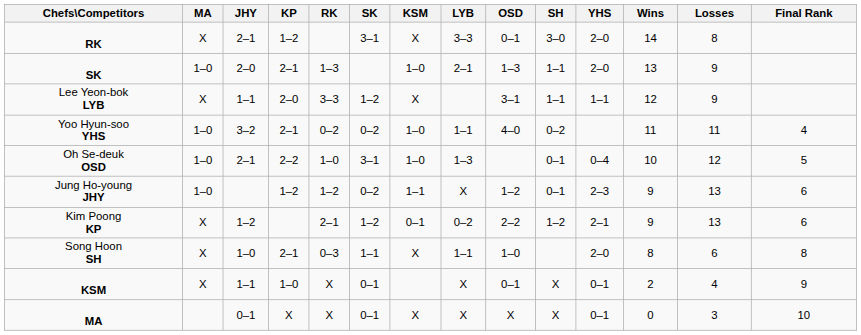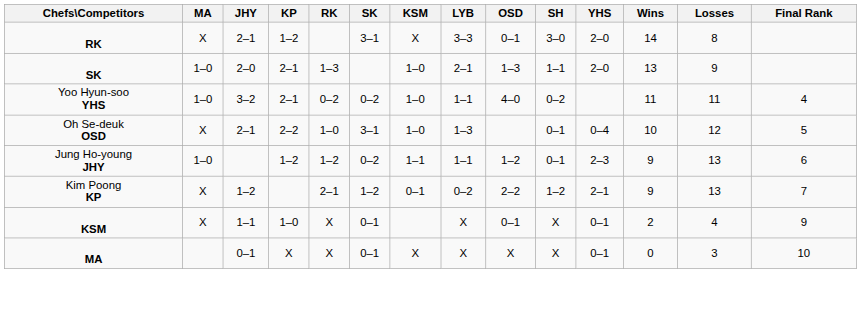 <table class="wikitable sortable" style="text-align:center; width:95%;">
 <tr>
 <th>Chefs\Competitors</th>
 <th>MA</th>
 <th>JHY</th>
 <th>KP</th>
 <th>RK</th>
 <th>SK</th>
 <th>KSM</th>
 <th>LYB</th>
 <th>OSD</th>
 <th>SH</th>
 <th>YHS</th>
 <th>Wins</th>
 <th>Losses</th>
 <th>Final Rank</th>
 </tr>
 <tr>
 <td><br><strong>RK</strong></td>
 <td>X</td>
 <td>2–1</td>
 <td>1–2</td>
 <td></td>
 <td>3–1</td>
 <td>X</td>
 <td>3–3</td>
 <td>0–1</td>
 <td>3–0</td>
 <td>2–0</td>
 <td>14 </td>
 <td>8</td>
 <td></td>
 </tr>
 <tr>
 <td><br><strong>SK</strong></td>
 <td>1–0</td>
 <td>2–0</td>
 <td>2–1</td>
 <td>1–3</td>
 <td></td>
 <td>1–0</td>
 <td>2–1</td>
 <td>1–3</td>
 <td>1–1</td>
 <td>2–0</td>
 <td>13 </td>
 <td>9</td>
 <td></td>
 </tr>
 <tr>
-<td>Lee Yeon-bok<br><strong>LYB</strong></td>
-<td>X</td>
-<td>1–1</td>
-<td>2–0</td>
-<td>3–3</td>
-<td>1–2</td>
-<td>X</td>
-<td></td>
-<td>3–1</td>
-<td>1–1</td>
-<td>1–1</td>
-<td>12 </td>
-<td>9</td>
-<td></td>
-</tr>
-<tr>
 <td>Yoo Hyun-soo<br><strong>YHS</strong></td>
 <td>1–0</td>
 <td>3–2</td>
 <td>2–1</td>
 <td>0–2</td>
 <td>0–2</td>
 <td>1–0</td>
 <td>1–1</td>
 <td>4–0</td>
 <td>0–2</td>
 <td></td>
 <td>11 </td>
 <td>11</td>
 <td>4</td>
 </tr>
 <tr>
 <td>Oh Se-deuk<br><strong>OSD</strong></td>
-<td>1–0</td>
+<td>X</td>
 <td>2–1</td>
 <td>2–2</td>
 <td>1–0</td>
 <td>3–1</td>
 <td>1–0</td>
 <td>1–3</td>
 <td></td>
 <td>0–1</td>
 <td>0–4</td>
 <td>10 </td>
 <td>12</td>
 <td>5</td>
 </tr>
 <tr>
 <td>Jung Ho-young<br><strong>JHY</strong></td>
 <td>1–0</td>
 <td></td>
 <td>1–2</td>
 <td>1–2</td>
 <td>0–2</td>
 <td>1–1</td>
-<td>X</td>
+<td>1–1</td>
 <td>1–2</td>
 <td>0–1</td>
 <td>2–3</td>
 <td>9 </td>
 <td>13</td>
 <td>6</td>
 </tr>
 <tr>
 <td>Kim Poong<br><strong>KP</strong></td>
 <td>X</td>
 <td>1–2</td>
 <td></td>
 <td>2–1</td>
 <td>1–2</td>
 <td>0–1</td>
 <td>0–2</td>
 <td>2–2</td>
 <td>1–2</td>
 <td>2–1</td>
 <td>9 </td>
 <td>13</td>
-<td>6</td>
-</tr>
-<tr>
-<td>Song Hoon<br><strong>SH</strong></td>
-<td>X</td>
-<td>1–0</td>
-<td>2–1</td>
-<td>0–3</td>
-<td>1–1</td>
-<td>X</td>
-<td>1–1</td>
-<td>1–0</td>
-<td></td>
-<td>2–0</td>
-<td>8 </td>
-<td>6</td>
-<td>8</td>
+<td>7</td>
 </tr>
 <tr>
 <td><br><strong>KSM</strong></td>
 <td>X</td>
 <td>1–1</td>
 <td>1–0</td>
 <td>X</td>
 <td>0–1</td>
 <td></td>
 <td>X</td>
 <td>0–1</td>
 <td>X</td>
 <td>0–1</td>
 <td>2 </td>
 <td>4</td>
 <td>9</td>
 </tr>
 <tr>
 <td><br><strong>MA</strong></td>
 <td></td>
 <td>0–1</td>
 <td>X</td>
 <td>X</td>
 <td>0–1</td>
 <td>X</td>
 <td>X</td>
 <td>X</td>
 <td>X</td>
 <td>0–1</td>
 <td>0 </td>
 <td>3</td>
 <td>10</td>
 </tr>
 </table>
